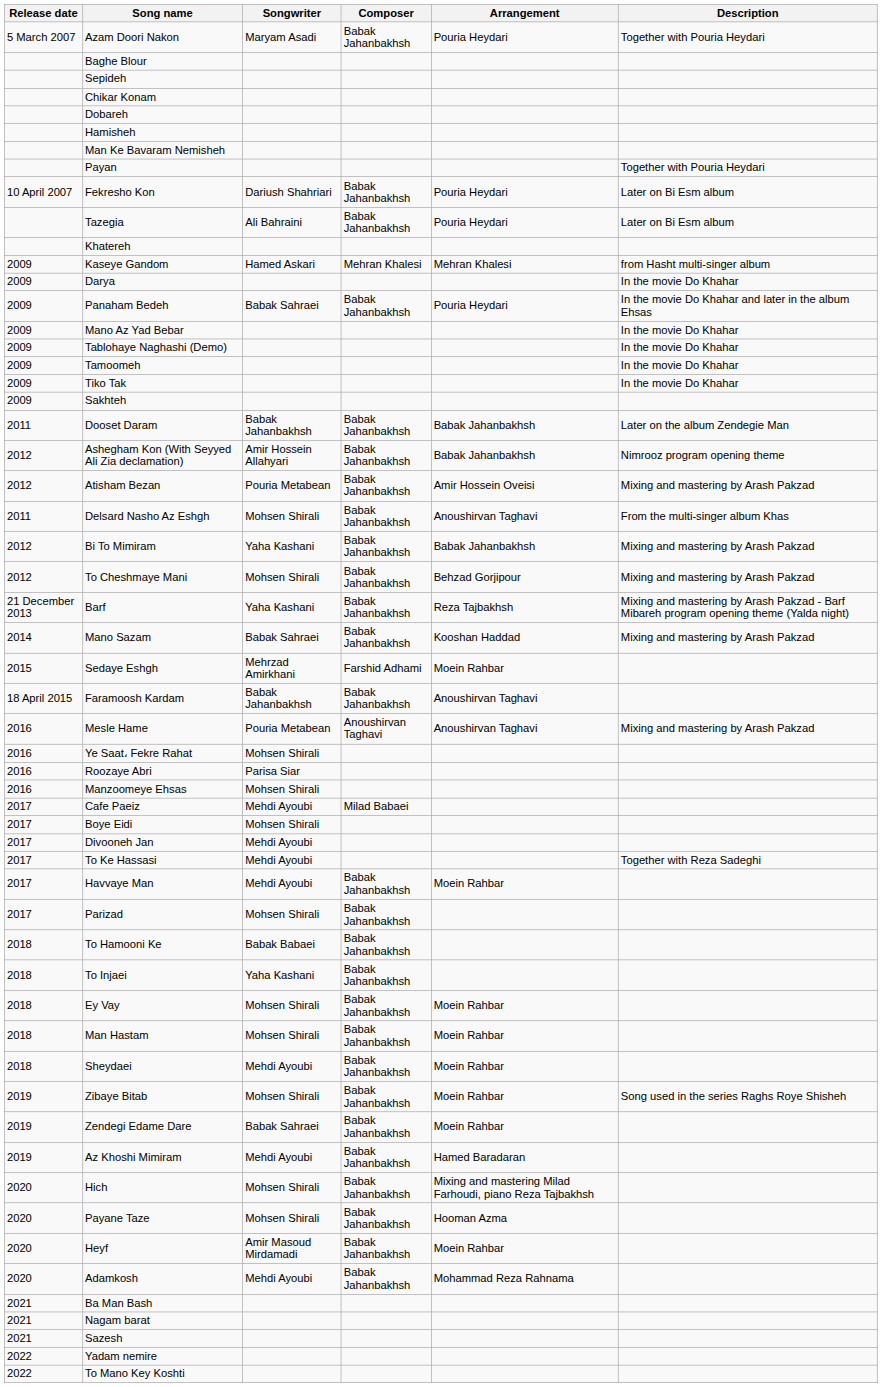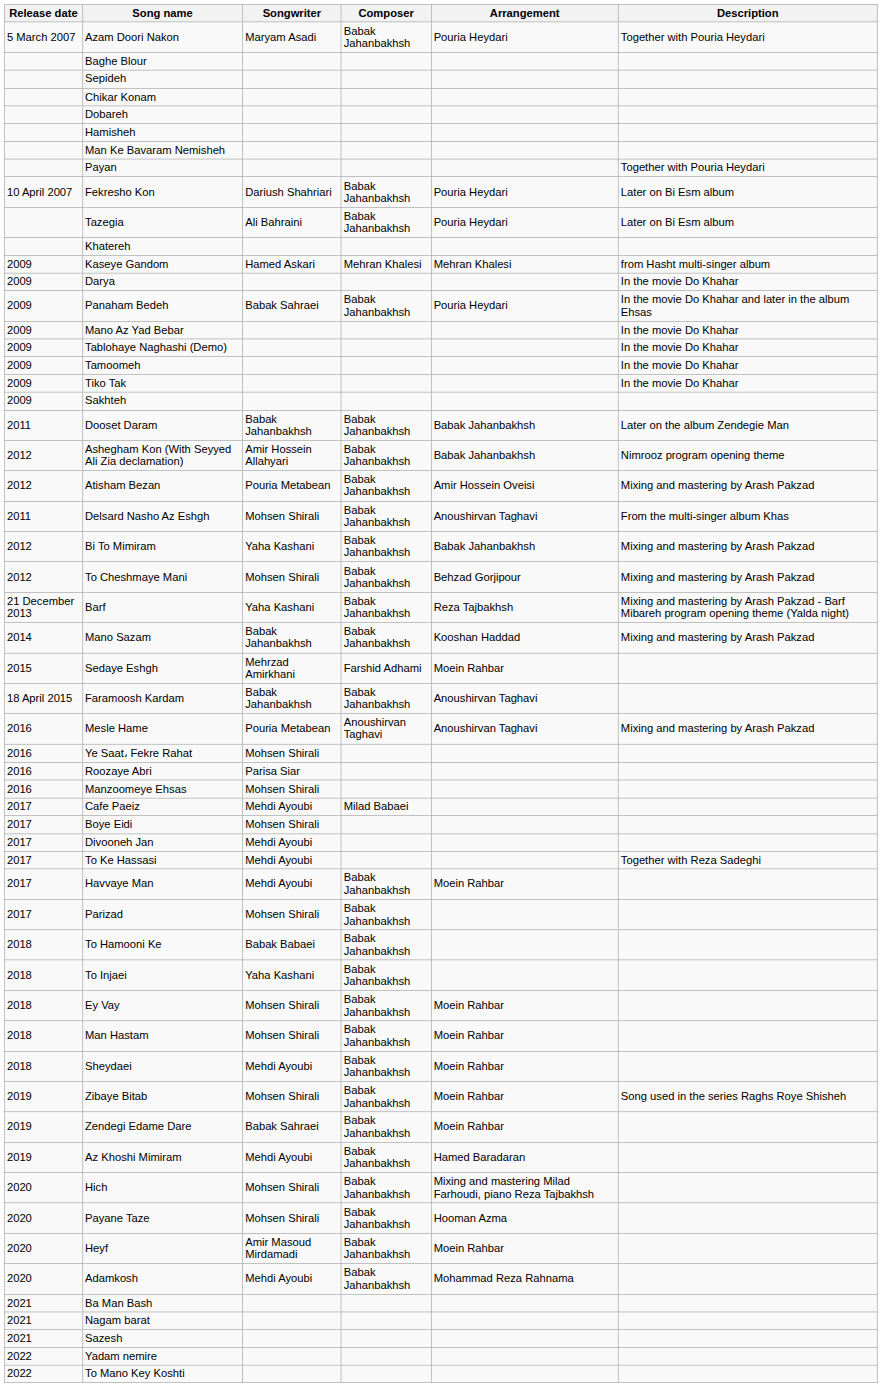 <table class="wikitable">
 <tr>
 <th>Release date</th>
 <th>Song name</th>
 <th>Songwriter</th>
 <th>Composer</th>
 <th>Arrangement</th>
 <th>Description</th>
 </tr>
 <tr>
 <td>5 March 2007</td>
 <td>Azam Doori Nakon</td>
 <td>Maryam Asadi</td>
 <td>Babak Jahanbakhsh</td>
 <td>Pouria Heydari</td>
 <td>Together with Pouria Heydari</td>
 </tr>
 <tr>
 <td></td>
 <td>Baghe Blour</td>
 <td></td>
 <td></td>
 <td></td>
 <td></td>
 </tr>
 <tr>
 <td></td>
 <td>Sepideh</td>
 <td></td>
 <td></td>
 <td></td>
 <td></td>
 </tr>
 <tr>
 <td></td>
 <td>Chikar Konam</td>
 <td></td>
 <td></td>
 <td></td>
 <td></td>
 </tr>
 <tr>
 <td></td>
 <td>Dobareh</td>
 <td></td>
 <td></td>
 <td></td>
 <td></td>
 </tr>
 <tr>
 <td></td>
 <td>Hamisheh</td>
 <td></td>
 <td></td>
 <td></td>
 <td></td>
 </tr>
 <tr>
 <td></td>
 <td>Man Ke Bavaram Nemisheh</td>
 <td></td>
 <td></td>
 <td></td>
 <td></td>
 </tr>
 <tr>
 <td></td>
 <td>Payan</td>
 <td></td>
 <td></td>
 <td></td>
 <td>Together with Pouria Heydari</td>
 </tr>
 <tr>
 <td>10 April 2007</td>
 <td>Fekresho Kon</td>
 <td>Dariush Shahriari</td>
 <td>Babak Jahanbakhsh</td>
 <td>Pouria Heydari</td>
 <td>Later on Bi Esm album</td>
 </tr>
 <tr>
 <td></td>
 <td>Tazegia</td>
 <td>Ali Bahraini</td>
 <td>Babak Jahanbakhsh</td>
 <td>Pouria Heydari</td>
 <td>Later on Bi Esm album</td>
 </tr>
 <tr>
 <td></td>
 <td>Khatereh</td>
 <td></td>
 <td></td>
 <td></td>
 <td></td>
 </tr>
 <tr>
 <td>2009</td>
 <td>Kaseye Gandom</td>
 <td>Hamed Askari</td>
 <td>Mehran Khalesi</td>
 <td>Mehran Khalesi</td>
 <td>from Hasht multi-singer album</td>
 </tr>
 <tr>
 <td>2009</td>
 <td>Darya</td>
 <td></td>
 <td></td>
 <td></td>
 <td>In the movie Do Khahar</td>
 </tr>
 <tr>
 <td>2009</td>
 <td>Panaham Bedeh</td>
 <td>Babak Sahraei</td>
 <td>Babak Jahanbakhsh</td>
 <td>Pouria Heydari</td>
 <td>In the movie Do Khahar and later in the album Ehsas</td>
 </tr>
 <tr>
 <td>2009</td>
 <td>Mano Az Yad Bebar</td>
 <td></td>
 <td></td>
 <td></td>
 <td>In the movie Do Khahar</td>
 </tr>
 <tr>
 <td>2009</td>
 <td>Tablohaye Naghashi (Demo)</td>
 <td></td>
 <td></td>
 <td></td>
 <td>In the movie Do Khahar</td>
 </tr>
 <tr>
 <td>2009</td>
 <td>Tamoomeh</td>
 <td></td>
 <td></td>
 <td></td>
 <td>In the movie Do Khahar</td>
 </tr>
 <tr>
 <td>2009</td>
 <td>Tiko Tak</td>
 <td></td>
 <td></td>
 <td></td>
 <td>In the movie Do Khahar</td>
 </tr>
 <tr>
 <td>2009</td>
 <td>Sakhteh</td>
 <td></td>
 <td></td>
 <td></td>
 <td></td>
 </tr>
 <tr>
 <td>2011</td>
 <td>Dooset Daram</td>
 <td>Babak Jahanbakhsh</td>
 <td>Babak Jahanbakhsh</td>
 <td>Babak Jahanbakhsh</td>
 <td>Later on the album Zendegie Man</td>
 </tr>
 <tr>
 <td>2012</td>
 <td>Ashegham Kon (With Seyyed Ali Zia declamation)</td>
 <td>Amir Hossein Allahyari</td>
 <td>Babak Jahanbakhsh</td>
 <td>Babak Jahanbakhsh</td>
 <td>Nimrooz program opening theme</td>
 </tr>
 <tr>
 <td>2012</td>
 <td>Atisham Bezan</td>
 <td>Pouria Metabean</td>
 <td>Babak Jahanbakhsh</td>
 <td>Amir Hossein Oveisi</td>
 <td>Mixing and mastering by Arash Pakzad</td>
 </tr>
 <tr>
 <td>2011</td>
 <td>Delsard Nasho Az Eshgh</td>
 <td>Mohsen Shirali</td>
 <td>Babak Jahanbakhsh</td>
 <td>Anoushirvan Taghavi</td>
 <td>From the multi-singer album Khas</td>
 </tr>
 <tr>
 <td>2012</td>
 <td>Bi To Mimiram</td>
 <td>Yaha Kashani</td>
 <td>Babak Jahanbakhsh</td>
 <td>Babak Jahanbakhsh</td>
 <td>Mixing and mastering by Arash Pakzad</td>
 </tr>
 <tr>
 <td>2012</td>
 <td>To Cheshmaye Mani</td>
 <td>Mohsen Shirali</td>
 <td>Babak Jahanbakhsh</td>
 <td>Behzad Gorjipour</td>
 <td>Mixing and mastering by Arash Pakzad</td>
 </tr>
 <tr>
 <td>21 December 2013</td>
 <td>Barf</td>
 <td>Yaha Kashani</td>
 <td>Babak Jahanbakhsh</td>
 <td>Reza Tajbakhsh</td>
 <td>Mixing and mastering by Arash Pakzad - Barf Mibareh program opening theme (Yalda night)</td>
 </tr>
 <tr>
 <td>2014</td>
 <td>Mano Sazam</td>
-<td>Babak Sahraei</td>
+<td>Babak Jahanbakhsh</td>
 <td>Babak Jahanbakhsh</td>
 <td>Kooshan Haddad</td>
 <td>Mixing and mastering by Arash Pakzad</td>
 </tr>
 <tr>
 <td>2015</td>
 <td>Sedaye Eshgh</td>
 <td>Mehrzad Amirkhani</td>
 <td>Farshid Adhami</td>
 <td>Moein Rahbar</td>
 <td></td>
 </tr>
 <tr>
 <td>18 April 2015</td>
 <td>Faramoosh Kardam</td>
 <td>Babak Jahanbakhsh</td>
 <td>Babak Jahanbakhsh</td>
 <td>Anoushirvan Taghavi</td>
 <td></td>
 </tr>
 <tr>
 <td>2016</td>
 <td>Mesle Hame</td>
 <td>Pouria Metabean</td>
 <td>Anoushirvan Taghavi</td>
 <td>Anoushirvan Taghavi</td>
 <td>Mixing and mastering by Arash Pakzad</td>
 </tr>
 <tr>
 <td>2016</td>
 <td>Ye Saat، Fekre Rahat</td>
 <td>Mohsen Shirali</td>
 <td></td>
 <td></td>
 <td></td>
 </tr>
 <tr>
 <td>2016</td>
 <td>Roozaye Abri</td>
 <td>Parisa Siar</td>
 <td></td>
 <td></td>
 <td></td>
 </tr>
 <tr>
 <td>2016</td>
 <td>Manzoomeye Ehsas</td>
 <td>Mohsen Shirali</td>
 <td></td>
 <td></td>
 <td></td>
 </tr>
 <tr>
 <td>2017</td>
 <td>Cafe Paeiz</td>
 <td>Mehdi Ayoubi</td>
 <td>Milad Babaei</td>
 <td></td>
 <td></td>
 </tr>
 <tr>
 <td>2017</td>
 <td>Boye Eidi</td>
 <td>Mohsen Shirali</td>
 <td></td>
 <td></td>
 <td></td>
 </tr>
 <tr>
 <td>2017</td>
 <td>Divooneh Jan</td>
 <td>Mehdi Ayoubi</td>
 <td></td>
 <td></td>
 <td></td>
 </tr>
 <tr>
 <td>2017</td>
 <td>To Ke Hassasi</td>
 <td>Mehdi Ayoubi</td>
 <td></td>
 <td></td>
 <td>Together with Reza Sadeghi</td>
 </tr>
 <tr>
 <td>2017</td>
 <td>Havvaye Man</td>
 <td>Mehdi Ayoubi</td>
 <td>Babak Jahanbakhsh</td>
 <td>Moein Rahbar</td>
 <td></td>
 </tr>
 <tr>
 <td>2017</td>
 <td>Parizad</td>
 <td>Mohsen Shirali</td>
 <td>Babak Jahanbakhsh</td>
 <td></td>
 <td></td>
 </tr>
 <tr>
 <td>2018</td>
 <td>To Hamooni Ke</td>
 <td>Babak Babaei</td>
 <td>Babak Jahanbakhsh</td>
 <td></td>
 <td></td>
 </tr>
 <tr>
 <td>2018</td>
 <td>To Injaei</td>
 <td>Yaha Kashani</td>
 <td>Babak Jahanbakhsh</td>
 <td></td>
 <td></td>
 </tr>
 <tr>
 <td>2018</td>
 <td>Ey Vay</td>
 <td>Mohsen Shirali</td>
 <td>Babak Jahanbakhsh</td>
 <td>Moein Rahbar</td>
 <td></td>
 </tr>
 <tr>
 <td>2018</td>
 <td>Man Hastam</td>
 <td>Mohsen Shirali</td>
 <td>Babak Jahanbakhsh</td>
 <td>Moein Rahbar</td>
 <td></td>
 </tr>
 <tr>
 <td>2018</td>
 <td>Sheydaei</td>
 <td>Mehdi Ayoubi</td>
 <td>Babak Jahanbakhsh</td>
 <td>Moein Rahbar</td>
 <td></td>
 </tr>
 <tr>
 <td>2019</td>
 <td>Zibaye Bitab</td>
 <td>Mohsen Shirali</td>
 <td>Babak Jahanbakhsh</td>
 <td>Moein Rahbar</td>
 <td>Song used in the series Raghs Roye Shisheh</td>
 </tr>
 <tr>
 <td>2019</td>
 <td>Zendegi Edame Dare</td>
 <td>Babak Sahraei</td>
 <td>Babak Jahanbakhsh</td>
 <td>Moein Rahbar</td>
 <td></td>
 </tr>
 <tr>
 <td>2019</td>
 <td>Az Khoshi Mimiram</td>
 <td>Mehdi Ayoubi</td>
 <td>Babak Jahanbakhsh</td>
 <td>Hamed Baradaran</td>
 <td></td>
 </tr>
 <tr>
 <td>2020</td>
 <td>Hich</td>
 <td>Mohsen Shirali</td>
 <td>Babak Jahanbakhsh</td>
 <td>Mixing and mastering Milad Farhoudi, piano Reza Tajbakhsh</td>
 <td></td>
 </tr>
 <tr>
 <td>2020</td>
 <td>Payane Taze</td>
 <td>Mohsen Shirali</td>
 <td>Babak Jahanbakhsh</td>
 <td>Hooman Azma</td>
 <td></td>
 </tr>
 <tr>
 <td>2020</td>
 <td>Heyf</td>
 <td>Amir Masoud Mirdamadi</td>
 <td>Babak Jahanbakhsh</td>
 <td>Moein Rahbar</td>
 <td></td>
 </tr>
 <tr>
 <td>2020</td>
 <td>Adamkosh</td>
 <td>Mehdi Ayoubi</td>
 <td>Babak Jahanbakhsh</td>
 <td>Mohammad Reza Rahnama</td>
 <td></td>
 </tr>
 <tr>
 <td>2021</td>
 <td>Ba Man Bash</td>
 <td></td>
 <td></td>
 <td></td>
 <td></td>
 </tr>
 <tr>
 <td>2021</td>
 <td>Nagam barat</td>
 <td></td>
 <td></td>
 <td></td>
 <td></td>
 </tr>
 <tr>
 <td>2021</td>
 <td>Sazesh</td>
 <td></td>
 <td></td>
 <td></td>
 </tr>
 <tr>
 <td>2022</td>
 <td>Yadam nemire</td>
 <td></td>
 <td></td>
 <td></td>
 <td></td>
 </tr>
 <tr>
 <td>2022</td>
 <td>To Mano Key Koshti</td>
 <td></td>
 <td></td>
 <td></td>
 </tr>
 </table>
